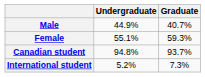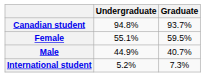 <table style="text-align:center; float:right; font-size:85%; margin-left:2em; margin:10px" class="wikitable">
 <tr>
 <th></th>
 <th>Undergraduate</th>
 <th>Graduate</th>
 </tr>
 <tr>
-<th><a href='#'>Male</a></th>
-<td>44.9%</td>
-<td>40.7%</td>
+<th><a href='#'>Canadian student</a></th>
+<td>94.8%</td>
+<td>93.7%</td>
 </tr>
 <tr>
 <th><a href='#'>Female</a></th>
 <td>55.1%</td>
-<td>59.3%</td>
+<td>59.5%</td>
 </tr>
 <tr>
-<th><a href='#'>Canadian student</a></th>
-<td>94.8%</td>
-<td>93.7%</td>
+<th><a href='#'>Male</a></th>
+<td>44.9%</td>
+<td>40.7%</td>
 </tr>
 <tr>
 <th><a href='#'>International student</a></th>
 <td>5.2%</td>
 <td>7.3%</td>
 </tr>
 </table>
